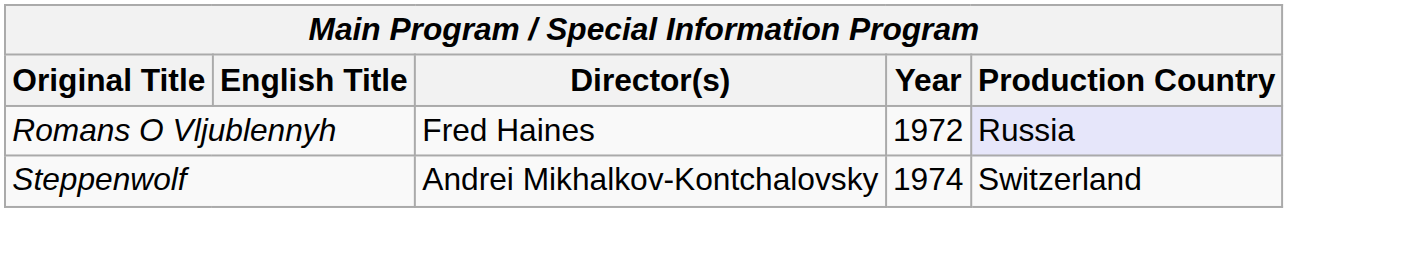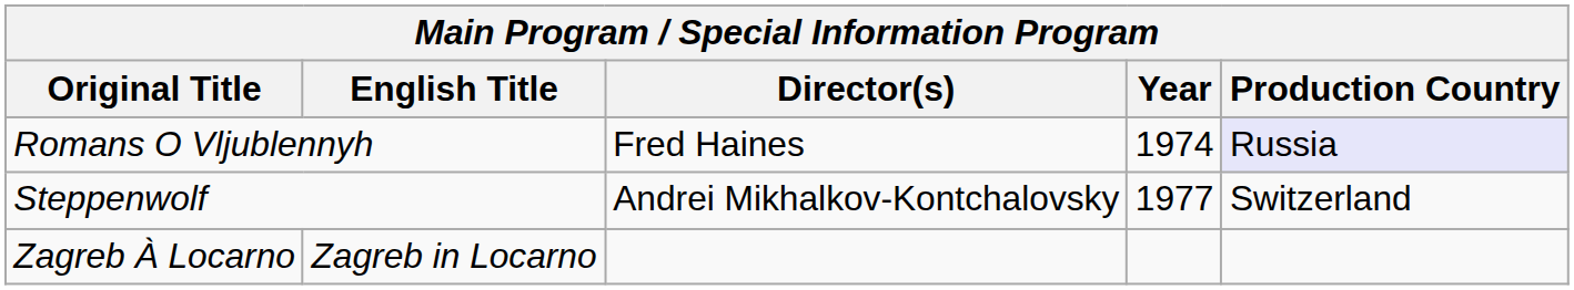 <table class="wikitable sortable">
 <tr>
 <th colspan="5"><strong><em>Main Program / Special Information Program</em></strong></th>
 </tr>
 <tr>
 <th>Original Title</th>
 <th>English Title</th>
 <th>Director(s)</th>
 <th>Year</th>
 <th>Production Country</th>
 </tr>
 <tr>
 <td colspan="2"><em>Romans O Vljublennyh</em></td>
 <td>Fred Haines</td>
-<td>1972</td>
+<td>1974</td>
 <td style="background: lavender;">Russia</td>
 </tr>
 <tr>
 <td colspan="2"><em>Steppenwolf</em></td>
 <td>Andrei Mikhalkov-Kontchalovsky</td>
-<td>1974</td>
+<td>1977</td>
 <td>Switzerland</td>
 </tr>
+<tr>
+<td><em>Zagreb À Locarno</em></td>
+<td><em>Zagreb in Locarno</em></td>
+<td></td>
+<td></td>
+<td></td>
+</tr>
 </table>
